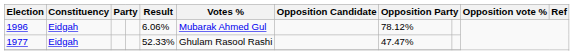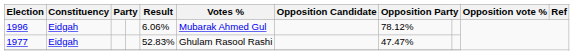 <table class="wikitable sortable">
 <tr>
 <th>Election</th>
 <th>Constituency</th>
 <th colspan="2">Party</th>
 <th>Result</th>
 <th>Votes %</th>
 <th>Opposition Candidate</th>
 <th colspan="2">Opposition Party</th>
 <th>Opposition vote %</th>
 <th>Ref</th>
 </tr>
 <tr>
 <td><a href='#'>1996</a></td>
 <td><a href='#'>Eidgah</a></td>
 <td></td>
 <td></td>
 <td>6.06%</td>
 <td><a href='#'>Mubarak Ahmed Gul</a></td>
 <td></td>
 <td>78.12%</td>
 <td></td>
 </tr>
 <tr>
 <td><a href='#'>1977</a></td>
 <td><a href='#'>Eidgah</a></td>
 <td></td>
 <td></td>
-<td>52.33%</td>
+<td>52.83%</td>
 <td>Ghulam Rasool Rashi</td>
 <td></td>
 <td>47.47%</td>
 <td></td>
 </tr>
 <tr>
 </tr>
 </table>
